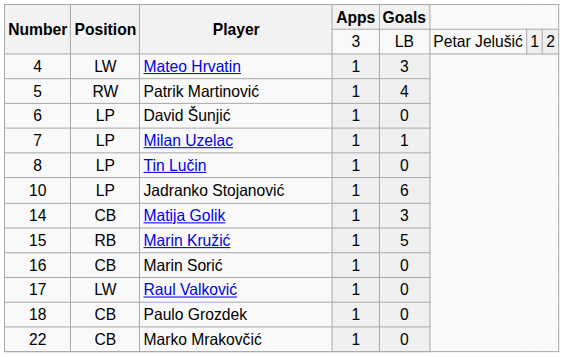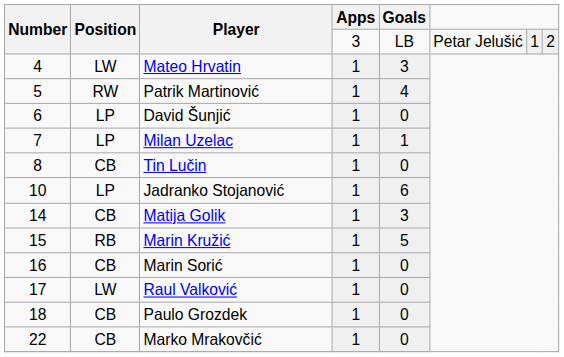 <table class="wikitable sortable" style="font-size: 95%; text-align: center;">
 <tr>
 <th width=40 rowspan="2" align="center"><strong>Number</strong></th>
 <th width=40 rowspan="2" align="center"><strong>Position</strong></th>
 <th width=180 rowspan="2" align="center"><strong>Player</strong></th>
 <th>Apps</th>
 <th>Goals</th>
 </tr>
 <tr>
 <td>3</td>
 <td>LB</td>
 <td style="text-align:left;"> Petar Jelušić</td>
 <td style="background: #F0F0F0">1</td>
 <td style="background: #F0F0F0">2</td>
 </tr>
 <tr>
 <td>4</td>
 <td>LW</td>
 <td style="text-align:left;"> <a href='#'>Mateo Hrvatin</a></td>
 <td style="background: #F0F0F0">1</td>
 <td style="background: #F0F0F0">3</td>
 </tr>
 <tr>
 <td>5</td>
 <td>RW</td>
 <td style="text-align:left;"> Patrik Martinović</td>
 <td style="background: #F0F0F0">1</td>
 <td style="background: #F0F0F0">4</td>
 </tr>
 <tr>
 <td>6</td>
 <td>LP</td>
 <td style="text-align:left;"> David Šunjić</td>
 <td style="background: #F0F0F0">1</td>
 <td style="background: #F0F0F0">0</td>
 </tr>
 <tr>
 <td>7</td>
 <td>LP</td>
 <td style="text-align:left;"> <a href='#'>Milan Uzelac</a></td>
 <td style="background: #F0F0F0">1</td>
 <td style="background: #F0F0F0">1</td>
 </tr>
 <tr>
 <td>8</td>
-<td>LP</td>
+<td>CB</td>
 <td style="text-align:left;"> <a href='#'>Tin Lučin</a></td>
 <td style="background: #F0F0F0">1</td>
 <td style="background: #F0F0F0">0</td>
 </tr>
 <tr>
 <td>10</td>
 <td>LP</td>
 <td style="text-align:left;"> Jadranko Stojanović</td>
 <td style="background: #F0F0F0">1</td>
 <td style="background: #F0F0F0">6</td>
 </tr>
 <tr>
 <td>14</td>
 <td>CB</td>
 <td style="text-align:left;"> <a href='#'>Matija Golik</a></td>
 <td style="background: #F0F0F0">1</td>
 <td style="background: #F0F0F0">3</td>
 </tr>
 <tr>
 <td>15</td>
 <td>RB</td>
 <td style="text-align:left;"> <a href='#'>Marin Kružić</a></td>
 <td style="background: #F0F0F0">1</td>
 <td style="background: #F0F0F0">5</td>
 </tr>
 <tr>
 <td>16</td>
 <td>CB</td>
 <td style="text-align:left;"> Marin Sorić</td>
 <td style="background: #F0F0F0">1</td>
 <td style="background: #F0F0F0">0</td>
 </tr>
 <tr>
 <td>17</td>
 <td>LW</td>
 <td style="text-align:left;"> <a href='#'>Raul Valković</a></td>
 <td style="background: #F0F0F0">1</td>
 <td style="background: #F0F0F0">0</td>
 </tr>
 <tr>
 <td>18</td>
 <td>CB</td>
 <td style="text-align:left;">  Paulo Grozdek</td>
 <td style="background: #F0F0F0">1</td>
 <td style="background: #F0F0F0">0</td>
 </tr>
 <tr>
 <td>22</td>
 <td>CB</td>
 <td style="text-align:left;">  Marko Mrakovčić</td>
 <td style="background: #F0F0F0">1</td>
 <td style="background: #F0F0F0">0</td>
 </tr>
 <tr>
 </tr>
 </table>
